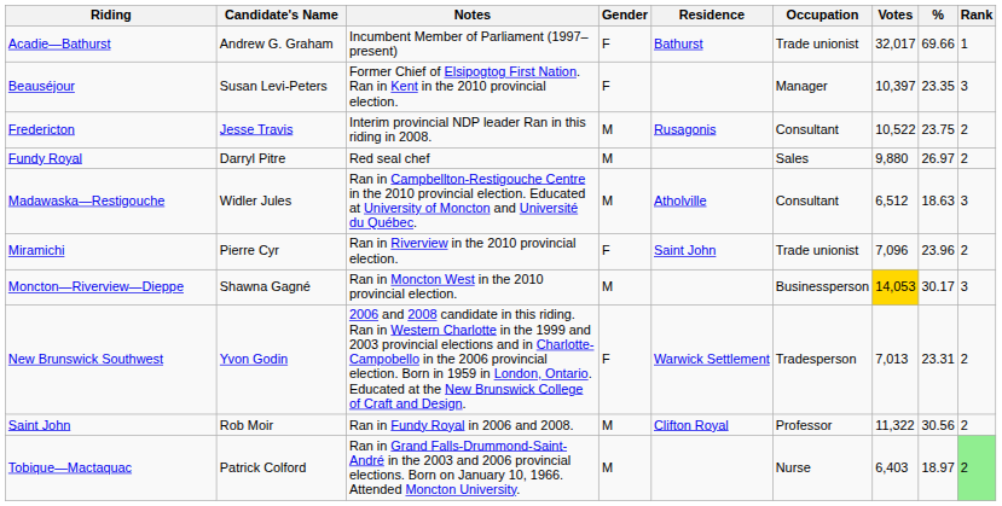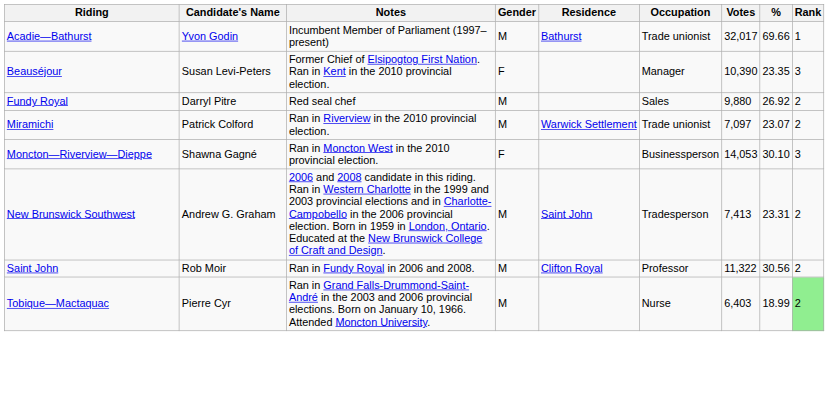 <table class="wikitable sortable">
 <tr>
 <th style="width:250px;">Riding<br></th>
 <th style="width:150px;">Candidate's Name</th>
 <th style="width:300px;">Notes</th>
 <th>Gender</th>
 <th>Residence</th>
 <th>Occupation</th>
 <th>Votes</th>
 <th>%</th>
 <th>Rank</th>
 </tr>
 <tr>
 <td><a href='#'>Acadie—Bathurst</a></td>
-<td>Andrew G. Graham</td>
+<td><a href='#'>Yvon Godin</a></td>
 <td>Incumbent Member of Parliament (1997–present)</td>
-<td>F</td>
+<td>M</td>
 <td><a href='#'>Bathurst</a></td>
 <td>Trade unionist</td>
 <td>32,017</td>
 <td>69.66</td>
 <td>1</td>
 </tr>
 <tr>
 <td><a href='#'>Beauséjour</a></td>
 <td>Susan Levi-Peters</td>
 <td>Former Chief of <a href='#'>Elsipogtog First Nation</a>. Ran in <a href='#'>Kent</a> in the 2010 provincial election.</td>
 <td>F</td>
 <td></td>
 <td>Manager</td>
-<td>10,397</td>
+<td>10,390</td>
 <td>23.35</td>
 <td>3</td>
-</tr>
-<tr>
-<td><a href='#'>Fredericton</a></td>
-<td><a href='#'>Jesse Travis</a></td>
-<td>Interim provincial NDP leader Ran in this riding in 2008.</td>
-<td>M</td>
-<td><a href='#'>Rusagonis</a></td>
-<td>Consultant</td>
-<td>10,522</td>
-<td>23.75</td>
-<td>2</td>
 </tr>
 <tr>
 <td><a href='#'>Fundy Royal</a></td>
 <td>Darryl Pitre</td>
 <td>Red seal chef</td>
 <td>M</td>
 <td></td>
 <td>Sales</td>
 <td>9,880</td>
-<td>26.97</td>
+<td>26.92</td>
 <td>2</td>
 </tr>
 <tr>
-<td><a href='#'>Madawaska—Restigouche</a></td>
-<td>Widler Jules</td>
-<td>Ran in <a href='#'>Campbellton-Restigouche Centre</a> in the 2010 provincial election. Educated at <a href='#'>University of Moncton</a> and <a href='#'>Université du Québec</a>.</td>
+<td><a href='#'>Miramichi</a></td>
+<td>Patrick Colford</td>
+<td>Ran in <a href='#'>Riverview</a> in the 2010 provincial election.</td>
 <td>M</td>
-<td><a href='#'>Atholville</a></td>
-<td>Consultant</td>
-<td>6,512</td>
-<td>18.63</td>
-<td>3</td>
-</tr>
-<tr>
-<td><a href='#'>Miramichi</a></td>
-<td>Pierre Cyr</td>
-<td>Ran in <a href='#'>Riverview</a> in the 2010 provincial election.</td>
-<td>F</td>
-<td><a href='#'>Saint John</a></td>
+<td><a href='#'>Warwick Settlement</a></td>
 <td>Trade unionist</td>
-<td>7,096</td>
-<td>23.96</td>
+<td>7,097</td>
+<td>23.07</td>
 <td>2</td>
 </tr>
 <tr>
 <td><a href='#'>Moncton—Riverview—Dieppe</a></td>
 <td>Shawna Gagné</td>
 <td>Ran in <a href='#'>Moncton West</a> in the 2010 provincial election.</td>
-<td>M</td>
+<td>F</td>
 <td></td>
 <td>Businessperson</td>
-<td style="background: gold;">14,053</td>
-<td>30.17</td>
+<td>14,053</td>
+<td>30.10</td>
 <td>3</td>
 </tr>
 <tr>
 <td><a href='#'>New Brunswick Southwest</a></td>
-<td><a href='#'>Yvon Godin</a></td>
+<td>Andrew G. Graham</td>
 <td><a href='#'>2006</a> and <a href='#'>2008</a> candidate in this riding. Ran in <a href='#'>Western Charlotte</a> in the 1999 and 2003 provincial elections and in <a href='#'>Charlotte-Campobello</a> in the 2006 provincial election. Born in 1959 in <a href='#'>London, Ontario</a>. Educated at the <a href='#'>New Brunswick College of Craft and Design</a>.</td>
-<td>F</td>
-<td><a href='#'>Warwick Settlement</a></td>
+<td>M</td>
+<td><a href='#'>Saint John</a></td>
 <td>Tradesperson</td>
-<td>7,013</td>
+<td>7,413</td>
 <td>23.31</td>
 <td>2</td>
 </tr>
 <tr>
 <td><a href='#'>Saint John</a></td>
 <td>Rob Moir</td>
 <td>Ran in <a href='#'>Fundy Royal</a> in 2006 and 2008.</td>
 <td>M</td>
 <td><a href='#'>Clifton Royal</a></td>
 <td>Professor</td>
 <td>11,322</td>
 <td>30.56</td>
 <td>2</td>
 </tr>
 <tr>
 <td><a href='#'>Tobique—Mactaquac</a></td>
-<td>Patrick Colford</td>
+<td>Pierre Cyr</td>
 <td>Ran in <a href='#'>Grand Falls-Drummond-Saint-André</a> in the 2003 and 2006 provincial elections. Born on January 10, 1966. Attended <a href='#'>Moncton University</a>.</td>
 <td>M</td>
 <td></td>
 <td>Nurse</td>
 <td>6,403</td>
-<td>18.97</td>
+<td>18.99</td>
 <td style="background: lightgreen;">2</td>
 </tr>
 </table>
